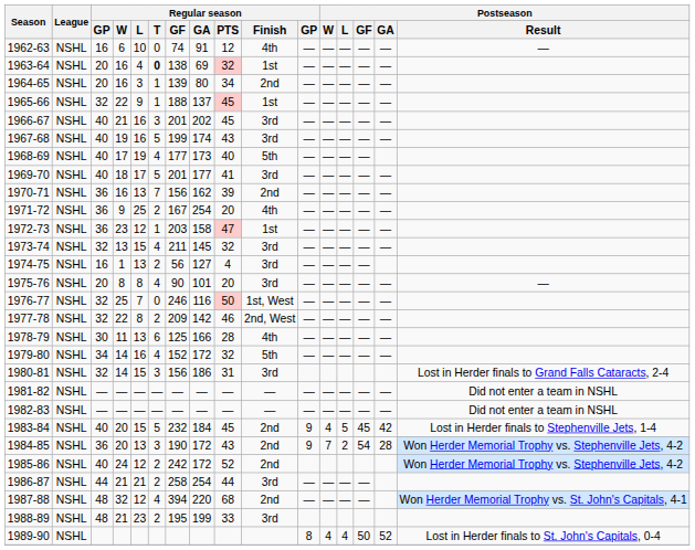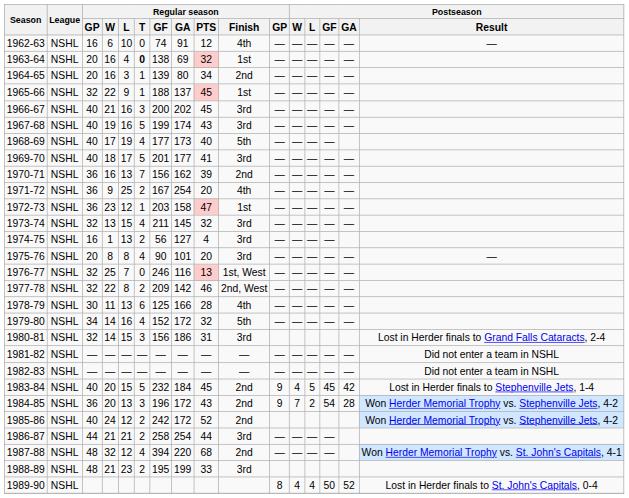 <table class="wikitable plainrowheaders"  style="text-align: center; font-size: 95%">
 <tr align="center" style="font-size: small; font-weight:bold; background-color:#dddddd; padding:5px;">
 <th rowspan="2" scope="col">Season</th>
 <th rowspan="2" scope="col">League</th>
 <th colspan="9">Regular season</th>
 <th colspan="9">Postseason</th>
 </tr>
 <tr>
 <th scope="col">GP</th>
 <th scope="col">W</th>
 <th scope="col">L</th>
 <th scope="col">T</th>
 <th scope="col">GF</th>
 <th scope="col">GA</th>
 <th scope="col">PTS</th>
 <th scope="col">Finish</th>
 <th scope="col">GP</th>
 <th scope="col">W</th>
 <th scope="col">L</th>
 <th scope="col">GF</th>
 <th scope="col">GA</th>
 <th scope="col">Result</th>
 </tr>
 <tr>
 <td scope="row">1962-63</td>
 <td>NSHL</td>
 <td>16</td>
 <td>6</td>
 <td>10</td>
 <td>0</td>
 <td>74</td>
 <td>91</td>
 <td>12</td>
 <td>4th</td>
 <td>—</td>
 <td>—</td>
 <td>—</td>
 <td>—</td>
 <td>—</td>
 <td>—</td>
 </tr>
 <tr>
 <td scope="row">1963-64</td>
 <td>NSHL</td>
 <td>20</td>
 <td>16</td>
 <td>4</td>
 <td><strong>0</strong></td>
 <td>138</td>
 <td>69</td>
 <td style="background: #FFCCCC;">32</td>
 <td>1st</td>
 <td>—</td>
 <td>—</td>
 <td>—</td>
 <td>—</td>
 <td>—</td>
 <td></td>
 </tr>
 <tr>
 <td scope="row">1964-65</td>
 <td>NSHL</td>
 <td>20</td>
 <td>16</td>
 <td>3</td>
 <td>1</td>
 <td>139</td>
 <td>80</td>
 <td>34</td>
 <td>2nd</td>
 <td>—</td>
 <td>—</td>
 <td>—</td>
 <td>—</td>
 <td>—</td>
 <td></td>
 </tr>
 <tr>
 <td scope="row">1965-66</td>
 <td>NSHL</td>
 <td>32</td>
 <td>22</td>
 <td>9</td>
 <td>1</td>
 <td>188</td>
 <td>137</td>
 <td style="background: #FFCCCC;">45</td>
 <td>1st</td>
 <td>—</td>
 <td>—</td>
 <td>—</td>
 <td>—</td>
 <td>—</td>
 <td></td>
 </tr>
 <tr>
 <td scope="row">1966-67</td>
 <td>NSHL</td>
 <td>40</td>
 <td>21</td>
 <td>16</td>
 <td>3</td>
-<td>201</td>
+<td>200</td>
 <td>202</td>
 <td>45</td>
 <td>3rd</td>
 <td>—</td>
 <td>—</td>
 <td>—</td>
 <td>—</td>
 <td>—</td>
 <td></td>
 </tr>
 <tr>
 <td scope="row">1967-68</td>
 <td>NSHL</td>
 <td>40</td>
 <td>19</td>
 <td>16</td>
 <td>5</td>
 <td>199</td>
 <td>174</td>
 <td>43</td>
 <td>3rd</td>
 <td>—</td>
 <td>—</td>
 <td>—</td>
 <td>—</td>
 <td>—</td>
 <td></td>
 </tr>
 <tr>
 <td scope="row">1968-69</td>
 <td>NSHL</td>
 <td>40</td>
 <td>17</td>
 <td>19</td>
 <td>4</td>
 <td>177</td>
 <td>173</td>
 <td>40</td>
 <td>5th</td>
 <td>—</td>
 <td>—</td>
 <td>—</td>
 <td>—</td>
 <td></td>
 <td></td>
 </tr>
 <tr>
 <td scope="row">1969-70</td>
 <td>NSHL</td>
 <td>40</td>
 <td>18</td>
 <td>17</td>
 <td>5</td>
 <td>201</td>
 <td>177</td>
 <td>41</td>
 <td>3rd</td>
 <td>—</td>
 <td>—</td>
 <td>—</td>
 <td>—</td>
 <td>—</td>
 <td></td>
 </tr>
 <tr>
 <td scope="row">1970-71</td>
 <td>NSHL</td>
 <td>36</td>
 <td>16</td>
 <td>13</td>
 <td>7</td>
 <td>156</td>
 <td>162</td>
 <td>39</td>
 <td>2nd</td>
 <td>—</td>
 <td>—</td>
 <td>—</td>
 <td>—</td>
 <td>—</td>
 <td></td>
 </tr>
 <tr>
 <td scope="row">1971-72</td>
 <td>NSHL</td>
 <td>36</td>
 <td>9</td>
 <td>25</td>
 <td>2</td>
 <td>167</td>
 <td>254</td>
 <td>20</td>
 <td>4th</td>
 <td>—</td>
 <td>—</td>
 <td>—</td>
 <td>—</td>
 <td>—</td>
 <td></td>
 </tr>
 <tr>
 <td scope="row">1972-73</td>
 <td>NSHL</td>
 <td>36</td>
 <td>23</td>
 <td>12</td>
 <td>1</td>
 <td>203</td>
 <td>158</td>
 <td style="background: #FFCCCC;">47</td>
 <td>1st</td>
 <td>—</td>
 <td>—</td>
 <td>—</td>
 <td>—</td>
 <td>—</td>
 <td></td>
 </tr>
 <tr>
 <td scope="row">1973-74</td>
 <td>NSHL</td>
 <td>32</td>
 <td>13</td>
 <td>15</td>
 <td>4</td>
 <td>211</td>
 <td>145</td>
 <td>32</td>
 <td>3rd</td>
 <td>—</td>
 <td>—</td>
 <td>—</td>
 <td>—</td>
 <td>—</td>
 <td></td>
 </tr>
 <tr>
 <td scope="row">1974-75</td>
 <td>NSHL</td>
 <td>16</td>
 <td>1</td>
 <td>13</td>
 <td>2</td>
 <td>56</td>
 <td>127</td>
 <td>4</td>
 <td>3rd</td>
 <td>—</td>
 <td>—</td>
 <td>—</td>
 <td>—</td>
 <td></td>
 <td></td>
 </tr>
 <tr>
 <td scope="row">1975-76</td>
 <td>NSHL</td>
 <td>20</td>
 <td>8</td>
 <td>8</td>
 <td>4</td>
 <td>90</td>
 <td>101</td>
 <td>20</td>
 <td>3rd</td>
 <td>—</td>
 <td>—</td>
 <td>—</td>
 <td>—</td>
 <td>—</td>
 <td>—</td>
 </tr>
 <tr>
 <td scope="row">1976-77</td>
 <td>NSHL</td>
 <td>32</td>
 <td>25</td>
 <td>7</td>
 <td>0</td>
 <td>246</td>
 <td>116</td>
-<td style="background: #FFCCCC;">50</td>
+<td style="background: #FFCCCC;">13</td>
 <td>1st, West</td>
 <td>—</td>
 <td>—</td>
 <td>—</td>
 <td>—</td>
 <td>—</td>
 <td></td>
 </tr>
 <tr>
 <td scope="row">1977-78</td>
 <td>NSHL</td>
 <td>32</td>
 <td>22</td>
 <td>8</td>
 <td>2</td>
 <td>209</td>
 <td>142</td>
 <td>46</td>
 <td>2nd, West</td>
 <td>—</td>
 <td>—</td>
 <td>—</td>
 <td>—</td>
 <td>—</td>
 <td></td>
 </tr>
 <tr>
 <td scope="row">1978-79</td>
 <td>NSHL</td>
 <td>30</td>
 <td>11</td>
 <td>13</td>
 <td>6</td>
 <td>125</td>
 <td>166</td>
 <td>28</td>
 <td>4th</td>
 <td>—</td>
 <td>—</td>
 <td>—</td>
 <td>—</td>
 <td>—</td>
 <td></td>
 </tr>
 <tr>
 <td scope="row">1979-80</td>
 <td>NSHL</td>
 <td>34</td>
 <td>14</td>
 <td>16</td>
 <td>4</td>
 <td>152</td>
 <td>172</td>
 <td>32</td>
 <td>5th</td>
 <td>—</td>
 <td>—</td>
 <td>—</td>
 <td>—</td>
 <td>—</td>
 <td></td>
 </tr>
 <tr>
 <td scope="row">1980-81</td>
 <td>NSHL</td>
 <td>32</td>
 <td>14</td>
 <td>15</td>
 <td>3</td>
 <td>156</td>
 <td>186</td>
 <td>31</td>
 <td>3rd</td>
 <td></td>
 <td></td>
 <td></td>
 <td></td>
 <td></td>
 <td>Lost in Herder finals to <a href='#'>Grand Falls Cataracts</a>, 2-4</td>
 </tr>
 <tr>
 <td scope="row">1981-82</td>
 <td>NSHL</td>
 <td>—</td>
 <td>—</td>
 <td>—</td>
 <td>—</td>
 <td>—</td>
 <td>—</td>
 <td>—</td>
 <td>—</td>
 <td>—</td>
 <td>—</td>
 <td>—</td>
 <td>—</td>
 <td>—</td>
 <td>Did not enter a team in NSHL</td>
 </tr>
 <tr>
 <td scope="row">1982-83</td>
 <td>NSHL</td>
 <td>—</td>
 <td>—</td>
 <td>—</td>
 <td>—</td>
 <td>—</td>
 <td>—</td>
 <td>—</td>
 <td>—</td>
 <td>—</td>
 <td>—</td>
 <td>—</td>
 <td>—</td>
 <td>—</td>
 <td>Did not enter a team in NSHL</td>
 </tr>
 <tr>
 <td scope="row">1983-84</td>
 <td>NSHL</td>
 <td>40</td>
 <td>20</td>
 <td>15</td>
 <td>5</td>
 <td>232</td>
 <td>184</td>
 <td>45</td>
 <td>2nd</td>
 <td>9</td>
 <td>4</td>
 <td>5</td>
 <td>45</td>
 <td>42</td>
 <td>Lost in Herder finals to <a href='#'>Stephenville Jets</a>, 1-4</td>
 </tr>
 <tr>
 <td scope="row">1984-85</td>
 <td>NSHL</td>
 <td>36</td>
 <td>20</td>
 <td>13</td>
 <td>3</td>
-<td>190</td>
+<td>196</td>
 <td>172</td>
 <td>43</td>
 <td>2nd</td>
 <td>9</td>
 <td>7</td>
 <td>2</td>
 <td>54</td>
 <td>28</td>
 <td style="background: #D0E7FF;">Won <a href='#'>Herder Memorial Trophy</a> vs. <a href='#'>Stephenville Jets</a>, 4-2</td>
 </tr>
 <tr>
 <td scope="row">1985-86</td>
 <td>NSHL</td>
 <td>40</td>
 <td>24</td>
 <td>12</td>
 <td>2</td>
 <td>242</td>
 <td>172</td>
 <td>52</td>
 <td>2nd</td>
 <td></td>
 <td></td>
 <td></td>
 <td></td>
 <td></td>
 <td style="background: #D0E7FF;">Won <a href='#'>Herder Memorial Trophy</a> vs. <a href='#'>Stephenville Jets</a>, 4-2</td>
 </tr>
 <tr>
 <td scope="row">1986-87</td>
 <td>NSHL</td>
 <td>44</td>
 <td>21</td>
 <td>21</td>
 <td>2</td>
 <td>258</td>
 <td>254</td>
 <td>44</td>
 <td>3rd</td>
 <td>—</td>
 <td>—</td>
 <td>—</td>
 <td>—</td>
 <td></td>
 <td></td>
 </tr>
 <tr>
 <td scope="row">1987-88</td>
 <td>NSHL</td>
 <td>48</td>
 <td>32</td>
 <td>12</td>
 <td>4</td>
 <td>394</td>
 <td>220</td>
 <td>68</td>
 <td>2nd</td>
 <td>—</td>
 <td>—</td>
 <td>—</td>
 <td>—</td>
 <td></td>
 <td style="background: #D0E7FF;">Won <a href='#'>Herder Memorial Trophy</a> vs. <a href='#'>St. John's Capitals</a>, 4-1</td>
 </tr>
 <tr>
 <td scope="row">1988-89</td>
 <td>NSHL</td>
 <td>48</td>
 <td>21</td>
 <td>23</td>
 <td>2</td>
 <td>195</td>
 <td>199</td>
 <td>33</td>
 <td>3rd</td>
 <td></td>
 <td></td>
 <td></td>
 <td></td>
 <td></td>
 <td></td>
 </tr>
 <tr>
 <td scope="row">1989-90</td>
 <td>NSHL</td>
 <td></td>
 <td></td>
 <td></td>
 <td></td>
 <td></td>
 <td></td>
 <td></td>
 <td></td>
 <td>8</td>
 <td>4</td>
 <td>4</td>
 <td>50</td>
 <td>52</td>
 <td>Lost in Herder finals to <a href='#'>St. John's Capitals</a>, 0-4</td>
 </tr>
 <tr>
 </tr>
 </table>
